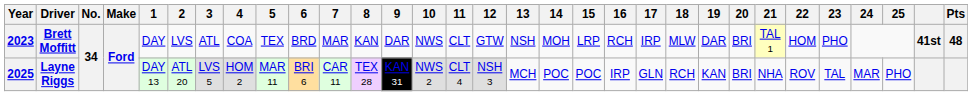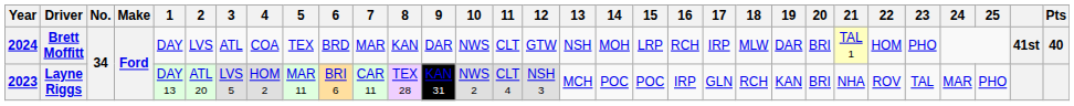 <table class="wikitable" style="text-align:center; font-size:75%">
 <tr>
 <th>Year</th>
 <th>Driver</th>
 <th>No.</th>
 <th>Make</th>
 <th>1</th>
 <th>2</th>
 <th>3</th>
 <th>4</th>
 <th>5</th>
 <th>6</th>
 <th>7</th>
 <th>8</th>
 <th>9</th>
 <th>10</th>
 <th>11</th>
 <th>12</th>
 <th>13</th>
 <th>14</th>
 <th>15</th>
 <th>16</th>
 <th>17</th>
 <th>18</th>
 <th>19</th>
 <th>20</th>
 <th>21</th>
 <th>22</th>
 <th>23</th>
 <th>24</th>
 <th>25</th>
 <th></th>
 <th>Pts</th>
 </tr>
 <tr>
-<th><a href='#'>2023</a></th>
+<th><a href='#'>2024</a></th>
 <th><a href='#'>Brett Moffitt</a></th>
 <th rowspan="2">34</th>
 <th rowspan="2"><a href='#'>Ford</a></th>
 <td><a href='#'>DAY</a></td>
 <td><a href='#'>LVS</a></td>
 <td><a href='#'>ATL</a></td>
 <td><a href='#'>COA</a></td>
 <td><a href='#'>TEX</a></td>
 <td><a href='#'>BRD</a></td>
 <td><a href='#'>MAR</a></td>
 <td><a href='#'>KAN</a></td>
 <td><a href='#'>DAR</a></td>
 <td><a href='#'>NWS</a></td>
 <td><a href='#'>CLT</a></td>
 <td><a href='#'>GTW</a></td>
 <td><a href='#'>NSH</a></td>
 <td><a href='#'>MOH</a></td>
 <td><a href='#'>LRP</a></td>
 <td><a href='#'>RCH</a></td>
 <td><a href='#'>IRP</a></td>
 <td><a href='#'>MLW</a></td>
 <td><a href='#'>DAR</a></td>
 <td><a href='#'>BRI</a></td>
 <td style="background:#FFFFBF;"><a href='#'>TAL</a><br><small>1</small></td>
 <td><a href='#'>HOM</a></td>
 <td><a href='#'>PHO</a></td>
 <td colspan=2></td>
 <th>41st</th>
-<th>48</th>
+<th>40</th>
 </tr>
 <tr>
-<th><a href='#'>2025</a></th>
+<th><a href='#'>2023</a></th>
 <th><a href='#'>Layne Riggs</a></th>
 <td style="background:#DFFFDF;"><a href='#'>DAY</a><br><small>13</small></td>
 <td style="background:#DFFFDF;"><a href='#'>ATL</a><br><small>20</small></td>
 <td style="background:#DFDFDF;"><a href='#'>LVS</a><br><small>5</small></td>
 <td style="background:#DFDFDF;"><a href='#'>HOM</a><br><small>2</small></td>
 <td style="background:#DFFFDF;"><a href='#'>MAR</a><br><small>11</small></td>
 <td style="background:#FFDF9F;"><a href='#'>BRI</a><br><small>6</small></td>
 <td style="background:#DFFFDF;"><a href='#'>CAR</a><br><small>11</small></td>
 <td style="background:#EFCFFF;"><a href='#'>TEX</a><br><small>28</small></td>
 <td style="background:#000000; color:white;"><a href='#'><span>KAN</span></a><br><small>31</small></td>
 <td style="background:#DFDFDF;"><a href='#'>NWS</a><br><small>2</small></td>
 <td style="background:#DFDFDF;"><a href='#'>CLT</a><br><small>4</small></td>
 <td style="background:#DFDFDF;"><a href='#'>NSH</a><br><small>3</small></td>
 <td><a href='#'>MCH</a></td>
 <td><a href='#'>POC</a></td>
 <td><a href='#'>POC</a></td>
 <td><a href='#'>IRP</a></td>
 <td><a href='#'>GLN</a></td>
 <td><a href='#'>RCH</a></td>
 <td><a href='#'>KAN</a></td>
 <td><a href='#'>BRI</a></td>
 <td><a href='#'>NHA</a></td>
 <td><a href='#'>ROV</a></td>
 <td><a href='#'>TAL</a></td>
 <td><a href='#'>MAR</a></td>
 <td><a href='#'>PHO</a></td>
 <th></th>
 <th></th>
 </tr>
 </table>
